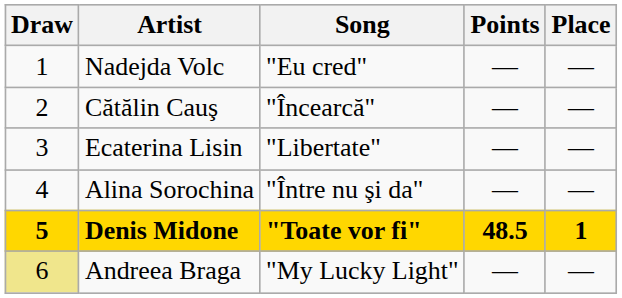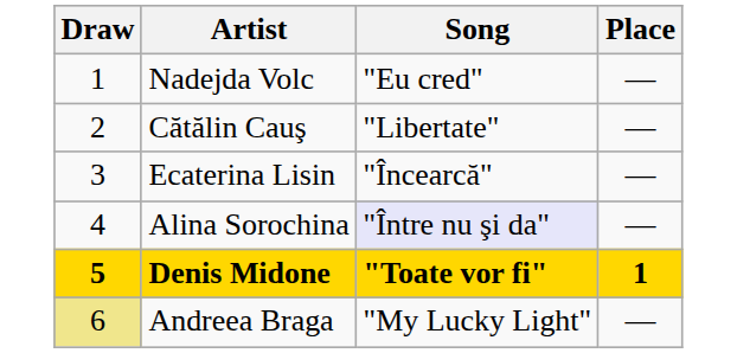 <table class="sortable wikitable" style="margin: 1em auto 1em auto; text-align:center;">
 <tr>
 <th>Draw</th>
 <th>Artist</th>
 <th>Song</th>
-<th>Points</th>
 <th>Place</th>
 </tr>
 <tr>
 <td>1</td>
 <td align="left">Nadejda Volc</td>
 <td align="left">"Eu cred"</td>
 <td>—</td>
-<td>—</td>
 </tr>
 <tr>
 <td>2</td>
 <td align="left">Cătălin Cauş</td>
-<td align="left">"Încearcă"</td>
-<td>—</td>
+<td align="left">"Libertate"</td>
 <td>—</td>
 </tr>
 <tr>
 <td>3</td>
 <td align="left">Ecaterina Lisin</td>
-<td align="left">"Libertate"</td>
-<td>—</td>
+<td align="left">"Încearcă"</td>
 <td>—</td>
 </tr>
 <tr>
 <td>4</td>
 <td align="left">Alina Sorochina</td>
-<td align="left">"Între nu şi da"</td>
-<td>—</td>
+<td align="left" style="background: lavender;">"Între nu şi da"</td>
 <td>—</td>
 </tr>
 <tr style="font-weight:bold; background:gold;">
 <td>5</td>
 <td align="left">Denis Midone</td>
 <td align="left">"Toate vor fi"</td>
-<td>48.5</td>
 <td>1</td>
 </tr>
 <tr>
 <td style="background: khaki;">6</td>
 <td align="left">Andreea Braga</td>
 <td align="left">"My Lucky Light"</td>
 <td>—</td>
-<td>—</td>
 </tr>
 </table>
